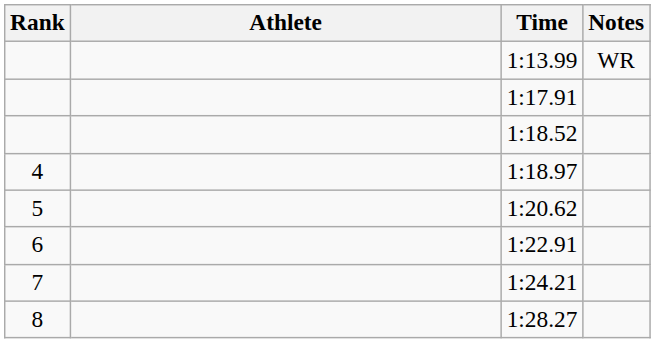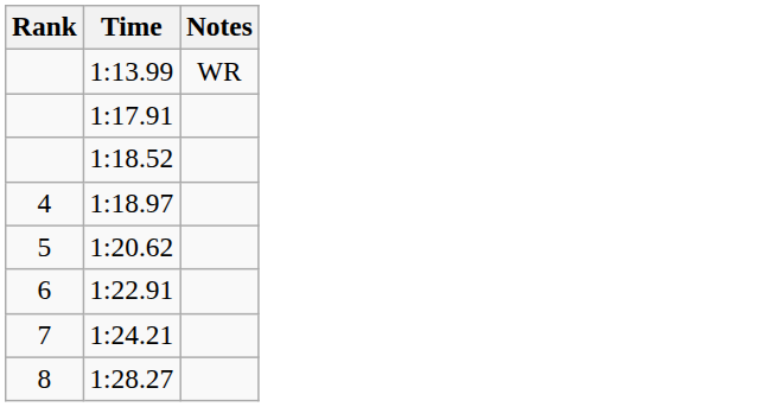 <table class="wikitable" style="text-align:center">
 <tr>
 <th>Rank</th>
-<th Style="width:18em">Athlete</th>
 <th>Time</th>
 <th>Notes</th>
 </tr>
 <tr>
 <td></td>
-<td style="text-align:left"></td>
 <td>1:13.99</td>
 <td>WR</td>
 </tr>
 <tr>
 <td></td>
-<td style="text-align:left"></td>
 <td>1:17.91</td>
 <td></td>
 </tr>
 <tr>
 <td></td>
-<td style="text-align:left"></td>
 <td>1:18.52</td>
 <td></td>
 </tr>
 <tr>
 <td>4</td>
-<td style="text-align:left"></td>
 <td>1:18.97</td>
 <td></td>
 </tr>
 <tr>
 <td>5</td>
-<td style="text-align:left"></td>
 <td>1:20.62</td>
 <td></td>
 </tr>
 <tr>
 <td>6</td>
-<td style="text-align:left"></td>
 <td>1:22.91</td>
 <td></td>
 </tr>
 <tr>
 <td>7</td>
-<td style="text-align:left"></td>
 <td>1:24.21</td>
 <td></td>
 </tr>
 <tr>
 <td>8</td>
-<td style="text-align:left"></td>
 <td>1:28.27</td>
 <td></td>
 </tr>
 </table>
